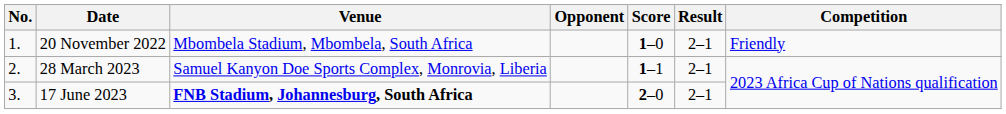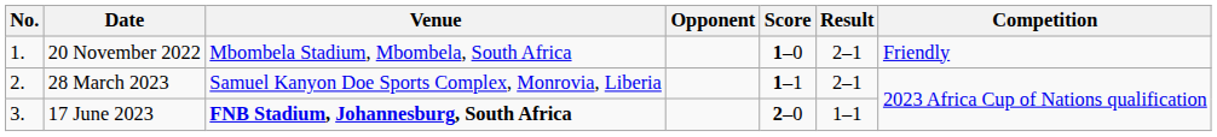 <table class="wikitable">
 <tr>
 <th>No.</th>
 <th>Date</th>
 <th>Venue</th>
 <th>Opponent</th>
 <th>Score</th>
 <th>Result</th>
 <th>Competition</th>
 </tr>
 <tr>
 <td>1.</td>
 <td>20 November 2022</td>
 <td><a href='#'>Mbombela Stadium</a>, <a href='#'>Mbombela</a>, <a href='#'>South Africa</a></td>
 <td></td>
 <td align=center><strong>1</strong>–0</td>
 <td align=center>2–1</td>
 <td><a href='#'>Friendly</a></td>
 </tr>
 <tr>
 <td>2.</td>
 <td>28 March 2023</td>
 <td><a href='#'>Samuel Kanyon Doe Sports Complex</a>, <a href='#'>Monrovia</a>, <a href='#'>Liberia</a></td>
 <td></td>
 <td align=center><strong>1</strong>–1</td>
 <td align=center>2–1</td>
 <td rowspan=2><a href='#'>2023 Africa Cup of Nations qualification</a></td>
 </tr>
 <tr>
 <td>3.</td>
 <td>17 June 2023</td>
 <td><strong><a href='#'>FNB Stadium</a>, <a href='#'>Johannesburg</a>, South Africa</strong></td>
 <td></td>
 <td align=center><strong>2</strong>–0</td>
-<td align=center>2–1</td>
+<td align=center>1–1</td>
 </tr>
 </table>
